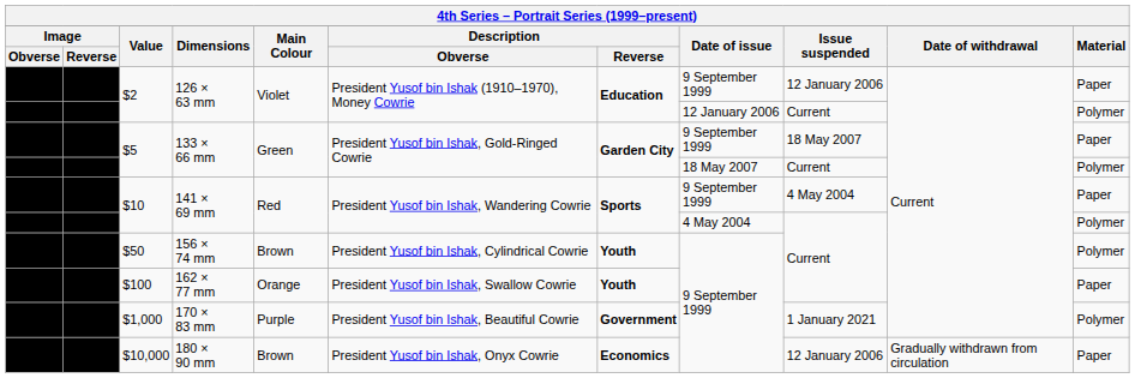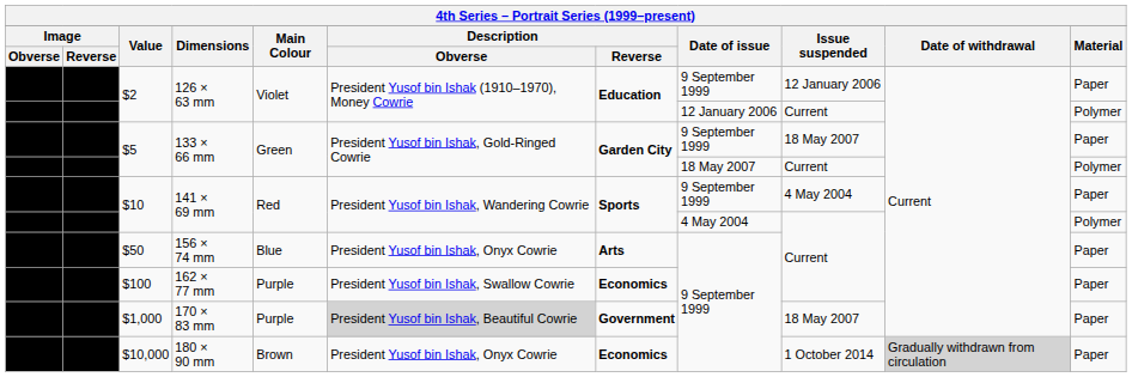 <table class="wikitable" style="font-size: 90%">
 <tr>
 <th colspan="12"><a href='#'>4th Series – Portrait Series (1999–present)</a> </th>
 </tr>
 <tr>
 </tr>
 <tr>
 <th colspan="2">Image</th>
 <th rowspan="2">Value</th>
 <th rowspan="2">Dimensions</th>
 <th rowspan="2">Main Colour</th>
 <th colspan="2">Description</th>
 <th rowspan="2">Date of issue</th>
 <th rowspan="2">Issue suspended</th>
 <th rowspan="2">Date of withdrawal</th>
 <th rowspan="2">Material</th>
 </tr>
 <tr>
 <th>Obverse</th>
 <th>Reverse</th>
 <th>Obverse</th>
 <th>Reverse</th>
 </tr>
 <tr>
 <td align="center" bgcolor="#000000"></td>
 <td align="center" bgcolor="#000000"></td>
 <td rowspan="2">$2</td>
 <td rowspan="2">126 × 63 mm</td>
 <td rowspan="2">Violet</td>
 <td rowspan="2">President <a href='#'>Yusof bin Ishak</a> (1910–1970), Money <a href='#'>Cowrie</a></td>
 <td rowspan="2"><strong>Education</strong></td>
 <td>9 September 1999</td>
 <td>12 January 2006</td>
 <td rowspan="9">Current</td>
 <td>Paper</td>
 </tr>
 <tr>
 <td align="right" bgcolor="#000000"></td>
 <td align="center" bgcolor="#000000"></td>
 <td>12 January 2006</td>
 <td>Current</td>
 <td>Polymer</td>
 </tr>
 <tr>
 <td align="center" bgcolor="#000000"></td>
 <td align="center" bgcolor="#000000"></td>
 <td rowspan="2">$5</td>
 <td rowspan="2">133 × 66 mm</td>
 <td rowspan="2">Green</td>
 <td rowspan="2">President <a href='#'>Yusof bin Ishak</a>, Gold-Ringed Cowrie</td>
 <td rowspan="2"><strong>Garden City</strong></td>
 <td>9 September 1999</td>
 <td>18 May 2007</td>
 <td>Paper</td>
 </tr>
 <tr>
 <td align="right" bgcolor="#000000"></td>
 <td align="center" bgcolor="#000000"></td>
 <td>18 May 2007</td>
 <td>Current</td>
 <td>Polymer</td>
 </tr>
 <tr>
 <td align="center" bgcolor="#000000"></td>
 <td align="center" bgcolor="#000000"></td>
 <td rowspan="2">$10</td>
 <td rowspan="2">141 × 69 mm</td>
 <td rowspan="2">Red</td>
 <td rowspan="2">President <a href='#'>Yusof bin Ishak</a>, Wandering Cowrie</td>
 <td rowspan="2"><strong>Sports</strong></td>
 <td>9 September 1999</td>
 <td>4 May 2004</td>
 <td>Paper</td>
 </tr>
 <tr>
 <td align="right" bgcolor="#000000"></td>
 <td align="center" bgcolor="#000000"></td>
 <td>4 May 2004</td>
 <td rowspan="3">Current</td>
 <td>Polymer</td>
 </tr>
 <tr>
 <td align="right" bgcolor="#000000"></td>
 <td align="center" bgcolor="#000000"></td>
 <td>$50</td>
 <td>156 × 74 mm</td>
-<td>Brown</td>
-<td>President <a href='#'>Yusof bin Ishak</a>, Cylindrical Cowrie</td>
-<td><strong> Youth </strong></td>
+<td>Blue</td>
+<td>President <a href='#'>Yusof bin Ishak</a>, Onyx Cowrie</td>
+<td><strong>Arts</strong></td>
 <td rowspan="4">9 September 1999</td>
-<td>Polymer</td>
+<td>Paper</td>
 </tr>
 <tr>
 <td align="right" bgcolor="#000000"></td>
 <td align="center" bgcolor="#000000"></td>
 <td>$100</td>
 <td>162 × 77 mm</td>
-<td>Orange</td>
+<td>Purple</td>
 <td>President <a href='#'>Yusof bin Ishak</a>, Swallow Cowrie</td>
-<td><strong> Youth </strong></td>
+<td><strong>Economics</strong></td>
 <td>Paper</td>
 </tr>
 <tr>
 <td align="right" bgcolor="#000000"></td>
 <td align="center" bgcolor="#000000"></td>
 <td>$1,000</td>
 <td>170 × 83 mm</td>
 <td>Purple</td>
-<td>President <a href='#'>Yusof bin Ishak</a>, Beautiful Cowrie</td>
+<td style="background: lightgrey;">President <a href='#'>Yusof bin Ishak</a>, Beautiful Cowrie</td>
 <td><strong>Government</strong></td>
-<td>1 January 2021</td>
-<td>Polymer</td>
+<td>18 May 2007</td>
+<td>Paper</td>
 </tr>
 <tr>
 <td align="center" bgcolor="#000000"></td>
 <td align="center" bgcolor="#000000"></td>
 <td>$10,000</td>
 <td>180 × 90 mm</td>
 <td>Brown</td>
 <td>President <a href='#'>Yusof bin Ishak</a>, Onyx Cowrie</td>
 <td><strong>Economics</strong></td>
-<td>12 January 2006</td>
-<td>Gradually withdrawn from circulation</td>
+<td>1 October 2014</td>
+<td style="background: lightgrey;">Gradually withdrawn from circulation</td>
 <td>Paper</td>
 </tr>
 </table>
